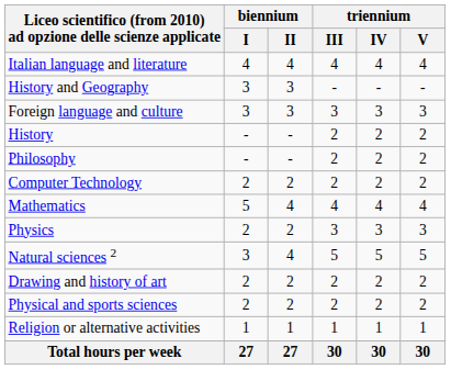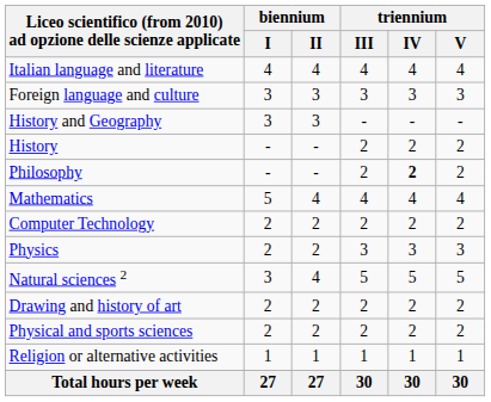 <table class="wikitable">
 <tr>
 <th rowspan="2">Liceo scientifico (from 2010)<br>ad opzione delle scienze applicate</th>
 <th colspan="2">biennium</th>
 <th colspan="3">triennium</th>
 </tr>
 <tr>
 <th width="40px">I</th>
 <th width="40px">II</th>
 <th width="40px">III</th>
 <th width="40px">IV</th>
 <th width="40px">V</th>
 </tr>
 <tr align="center">
 <td align="left"><a href='#'>Italian language</a> and <a href='#'>literature</a></td>
 <td>4</td>
 <td>4</td>
 <td>4</td>
 <td>4</td>
 <td>4</td>
 </tr>
 <tr align="center">
+<td align="left">Foreign <a href='#'>language</a> and <a href='#'>culture</a></td>
+<td>3</td>
+<td>3</td>
+<td>3</td>
+<td>3</td>
+<td>3</td>
+</tr>
+<tr align="center">
 <td align="left"><a href='#'>History</a> and <a href='#'>Geography</a></td>
 <td>3</td>
 <td>3</td>
 <td>-</td>
 <td>-</td>
 <td>-</td>
-</tr>
-<tr align="center">
-<td align="left">Foreign <a href='#'>language</a> and <a href='#'>culture</a></td>
-<td>3</td>
-<td>3</td>
-<td>3</td>
-<td>3</td>
-<td>3</td>
 </tr>
 <tr align="center">
 <td align="left"><a href='#'>History</a></td>
 <td>-</td>
 <td>-</td>
 <td>2</td>
 <td>2</td>
 <td>2</td>
 </tr>
 <tr align="center">
 <td align="left"><a href='#'>Philosophy</a></td>
 <td>-</td>
 <td>-</td>
 <td>2</td>
-<td>2</td>
-<td>2</td>
-</tr>
-<tr align="center">
-<td align="left"><a href='#'>Computer Technology</a></td>
-<td>2</td>
-<td>2</td>
-<td>2</td>
-<td>2</td>
+<td><strong>2</strong></td>
 <td>2</td>
 </tr>
 <tr align="center">
 <td align="left"><a href='#'>Mathematics</a></td>
 <td>5</td>
 <td>4</td>
 <td>4</td>
 <td>4</td>
 <td>4</td>
+</tr>
+<tr align="center">
+<td align="left"><a href='#'>Computer Technology</a></td>
+<td>2</td>
+<td>2</td>
+<td>2</td>
+<td>2</td>
+<td>2</td>
 </tr>
 <tr align="center">
 <td align="left"><a href='#'>Physics</a></td>
 <td>2</td>
 <td>2</td>
 <td>3</td>
 <td>3</td>
 <td>3</td>
 </tr>
 <tr align="center">
 <td align="left"><a href='#'>Natural sciences</a> <sup>2</sup></td>
 <td>3</td>
 <td>4</td>
 <td>5</td>
 <td>5</td>
 <td>5</td>
 </tr>
 <tr align="center">
 <td align="left"><a href='#'>Drawing</a> and <a href='#'>history of art</a></td>
 <td>2</td>
 <td>2</td>
 <td>2</td>
 <td>2</td>
 <td>2</td>
 </tr>
 <tr align="center">
 <td align="left"><a href='#'>Physical and sports sciences</a></td>
 <td>2</td>
 <td>2</td>
 <td>2</td>
 <td>2</td>
 <td>2</td>
 </tr>
 <tr align="center">
 <td align="left"><a href='#'>Religion</a> or alternative activities</td>
 <td>1</td>
 <td>1</td>
 <td>1</td>
 <td>1</td>
 <td>1</td>
 </tr>
 <tr>
 <th>Total hours per week</th>
 <th>27</th>
 <th>27</th>
 <th>30</th>
 <th>30</th>
 <th>30</th>
 </tr>
 </table>
